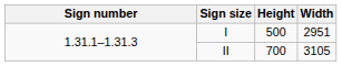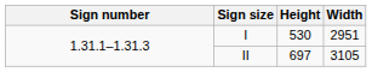 <table class="wikitable" style="text-align:center;">
 <tr>
 <th style="width:250px;">Sign number</th>
 <th style="width:70px;">Sign size</th>
 <th style="width:45px;">Height</th>
 <th style="width:45px;">Width</th>
 </tr>
 <tr>
 <td rowspan="2">1.31.1–1.31.3</td>
 <td>I</td>
-<td>500</td>
+<td>530</td>
 <td>2951</td>
 </tr>
 <tr>
 <td>II</td>
-<td>700</td>
+<td>697</td>
 <td>3105</td>
 </tr>
 </table>
